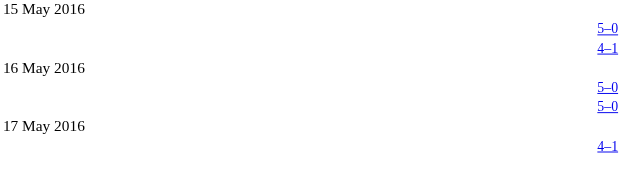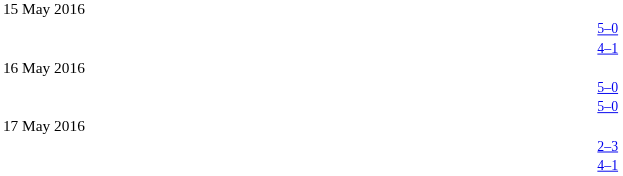 <table style="width:100%;" cellspacing="1">
 <tr>
 <th width=25%></th>
 <th width=10%></th>
 <th width=25%></th>
 </tr>
 <tr>
 <td colspan=3>15 May 2016</td>
 </tr>
 <tr style=font-size:90%>
 <td align=right></td>
 <td align=center><a href='#'>5–0</a></td>
 <td></td>
 </tr>
 <tr style=font-size:90%>
 <td align=right></td>
 <td align=center><a href='#'>4–1</a></td>
 <td></td>
 </tr>
 <tr>
 <td colspan=3>16 May 2016</td>
 </tr>
 <tr style=font-size:90%>
 <td align=right></td>
 <td align=center><a href='#'>5–0</a></td>
 <td></td>
 </tr>
 <tr style=font-size:90%>
 <td align=right></td>
 <td align=center><a href='#'>5–0</a></td>
 <td></td>
 </tr>
 <tr>
 <td colspan=3>17 May 2016</td>
 </tr>
 <tr style=font-size:90%>
 <td align=right></td>
+<td align=center><a href='#'>2–3</a></td>
+<td></td>
+</tr>
+<tr style=font-size:90%>
+<td align=right></td>
 <td align=center><a href='#'>4–1</a></td>
 <td></td>
 </tr>
 </table>
